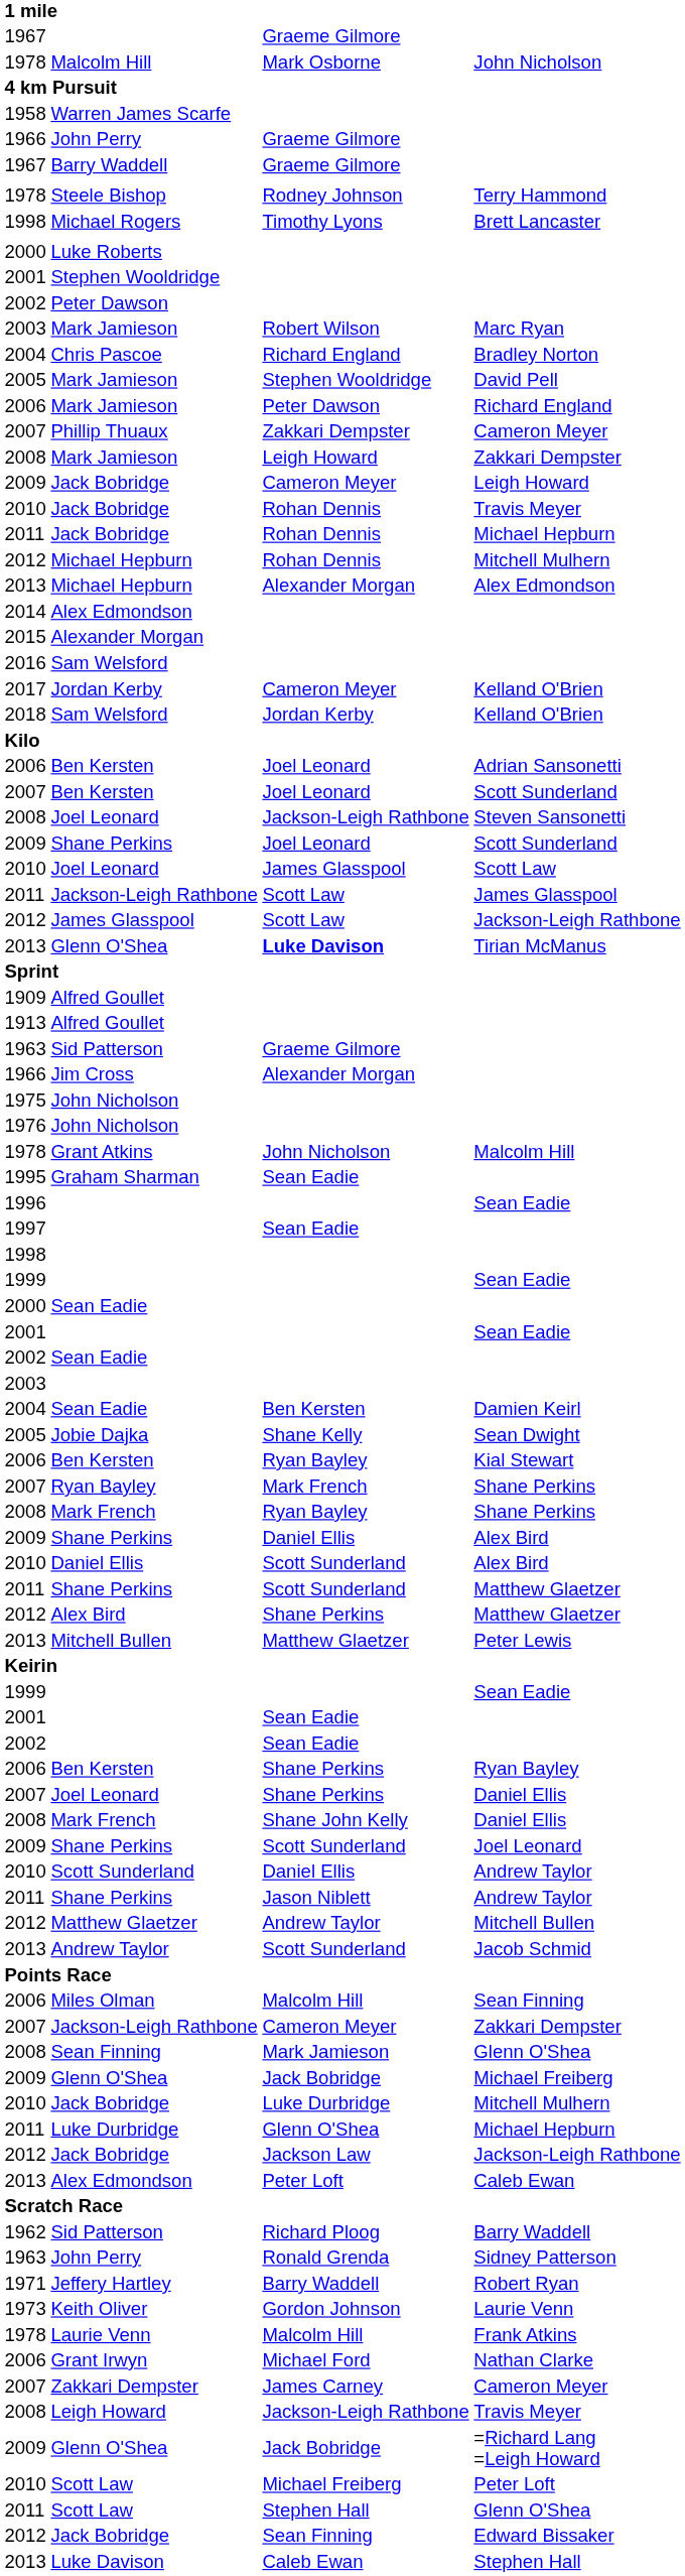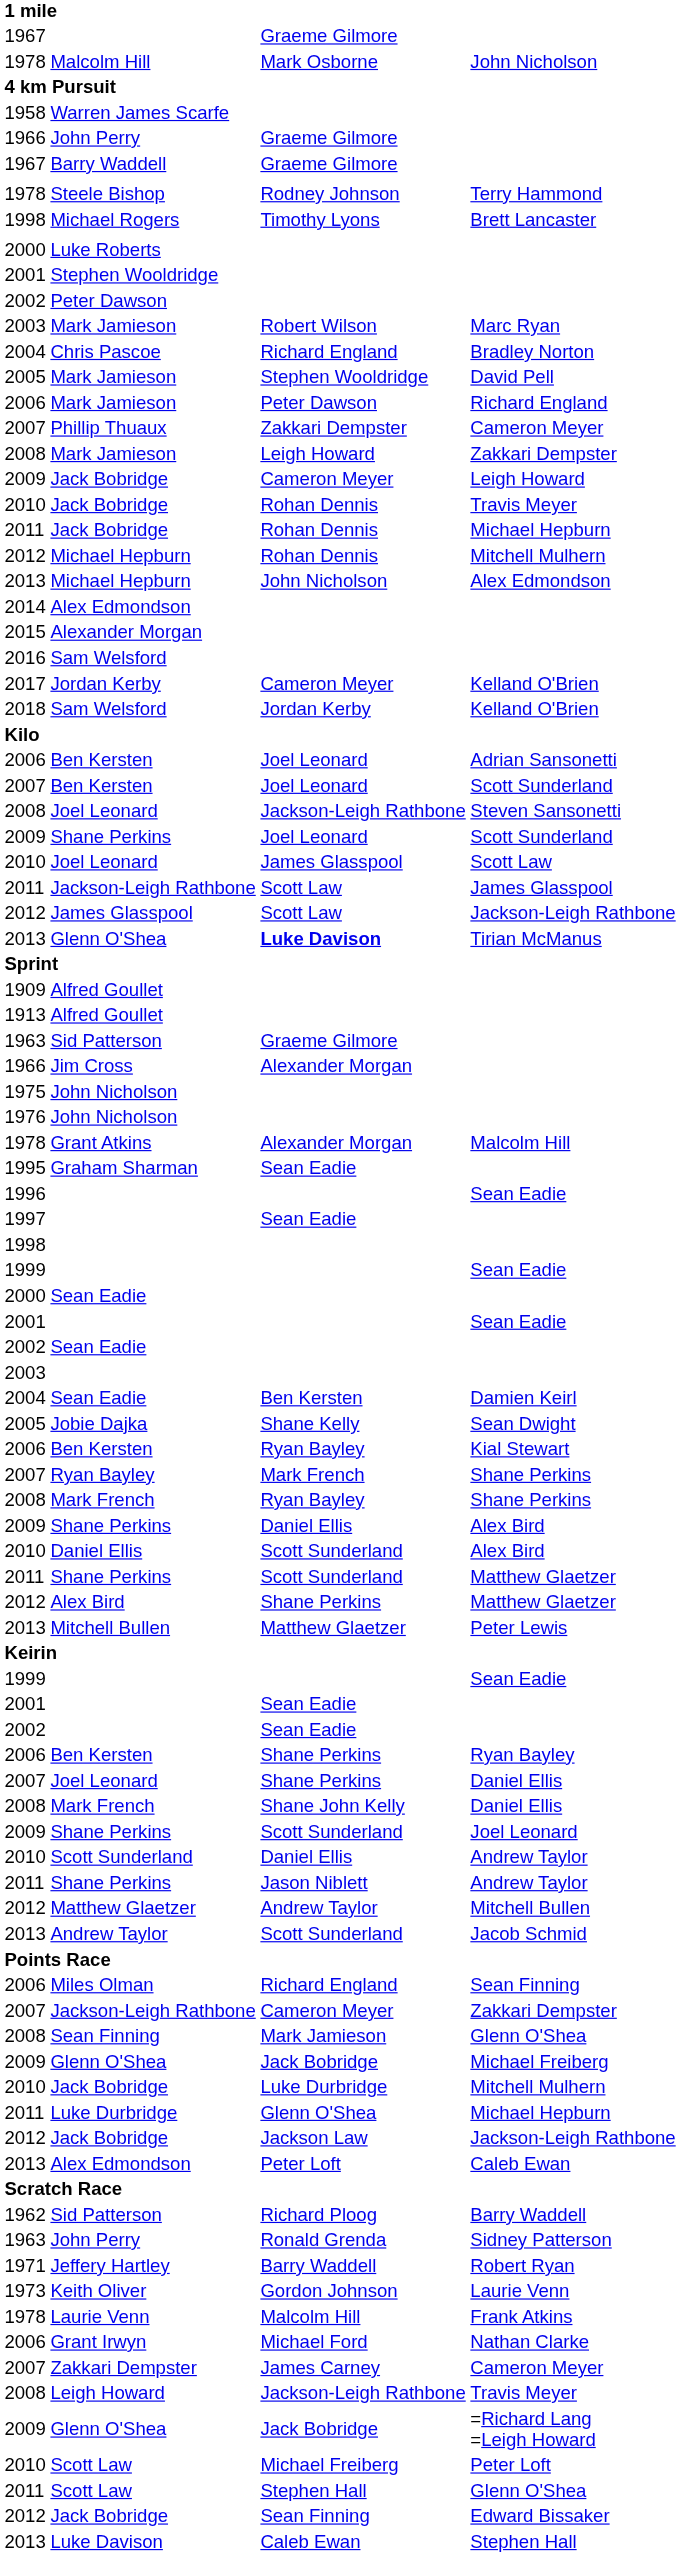 <table>
 <tr>
 <td colspan=4><strong>1 mile</strong></td>
 </tr>
 <tr>
 <td>1967</td>
 <td></td>
 <td><a href='#'>Graeme Gilmore</a></td>
 <td></td>
 </tr>
 <tr>
 <td>1978</td>
 <td><a href='#'>Malcolm Hill</a></td>
 <td><a href='#'>Mark Osborne</a></td>
 <td><a href='#'>John Nicholson</a></td>
 </tr>
 <tr>
 <td colspan=4><strong>4 km Pursuit</strong></td>
 </tr>
 <tr>
 <td>1958</td>
 <td><a href='#'>Warren James Scarfe</a></td>
 <td></td>
 <td></td>
 </tr>
 <tr>
 <td>1966</td>
 <td><a href='#'>John Perry</a></td>
 <td><a href='#'>Graeme Gilmore</a></td>
 <td></td>
 </tr>
 <tr>
 <td>1967</td>
 <td><a href='#'>Barry Waddell</a></td>
 <td><a href='#'>Graeme Gilmore</a></td>
 <td></td>
 </tr>
 <tr>
 <td></td>
 </tr>
 <tr>
 <td>1978</td>
 <td><a href='#'>Steele Bishop</a></td>
 <td><a href='#'>Rodney Johnson</a></td>
 <td><a href='#'>Terry Hammond</a></td>
 </tr>
 <tr>
 <td>1998</td>
 <td><a href='#'>Michael Rogers</a></td>
 <td><a href='#'>Timothy Lyons</a></td>
 <td><a href='#'>Brett Lancaster</a></td>
 </tr>
 <tr>
 <td></td>
 </tr>
 <tr>
 <td>2000</td>
 <td><a href='#'>Luke Roberts</a></td>
 <td></td>
 <td></td>
 </tr>
 <tr>
 <td>2001</td>
 <td><a href='#'>Stephen Wooldridge</a></td>
 <td></td>
 <td></td>
 </tr>
 <tr>
 <td>2002</td>
 <td><a href='#'>Peter Dawson</a></td>
 <td></td>
 <td></td>
 </tr>
 <tr>
 <td>2003</td>
 <td><a href='#'>Mark Jamieson</a></td>
 <td><a href='#'>Robert Wilson</a></td>
 <td><a href='#'>Marc Ryan</a></td>
 </tr>
 <tr>
 <td>2004</td>
 <td><a href='#'>Chris Pascoe</a></td>
 <td><a href='#'>Richard England</a></td>
 <td><a href='#'>Bradley Norton</a></td>
 </tr>
 <tr>
 <td>2005</td>
 <td><a href='#'>Mark Jamieson</a></td>
 <td><a href='#'>Stephen Wooldridge</a></td>
 <td><a href='#'>David Pell</a></td>
 </tr>
 <tr>
 <td>2006</td>
 <td><a href='#'>Mark Jamieson</a></td>
 <td><a href='#'>Peter Dawson</a></td>
 <td><a href='#'>Richard England</a></td>
 </tr>
 <tr>
 <td>2007</td>
 <td><a href='#'>Phillip Thuaux</a></td>
 <td><a href='#'>Zakkari Dempster</a></td>
 <td><a href='#'>Cameron Meyer</a></td>
 </tr>
 <tr>
 <td>2008</td>
 <td><a href='#'>Mark Jamieson</a></td>
 <td><a href='#'>Leigh Howard</a></td>
 <td><a href='#'>Zakkari Dempster</a></td>
 </tr>
 <tr>
 <td>2009</td>
 <td><a href='#'>Jack Bobridge</a></td>
 <td><a href='#'>Cameron Meyer</a></td>
 <td><a href='#'>Leigh Howard</a></td>
 </tr>
 <tr>
 <td>2010</td>
 <td><a href='#'>Jack Bobridge</a></td>
 <td><a href='#'>Rohan Dennis</a></td>
 <td><a href='#'>Travis Meyer</a></td>
 </tr>
 <tr>
 <td>2011</td>
 <td><a href='#'>Jack Bobridge</a></td>
 <td><a href='#'>Rohan Dennis</a></td>
 <td><a href='#'>Michael Hepburn</a></td>
 </tr>
 <tr>
 <td>2012</td>
 <td><a href='#'>Michael Hepburn</a></td>
 <td><a href='#'>Rohan Dennis</a></td>
 <td><a href='#'>Mitchell Mulhern</a></td>
 </tr>
 <tr>
 <td>2013</td>
 <td><a href='#'>Michael Hepburn</a></td>
-<td><a href='#'>Alexander Morgan</a></td>
+<td><a href='#'>John Nicholson</a></td>
 <td><a href='#'>Alex Edmondson</a></td>
 </tr>
 <tr>
 <td>2014</td>
 <td><a href='#'>Alex Edmondson</a></td>
 <td></td>
 <td></td>
 </tr>
 <tr>
 <td>2015</td>
 <td><a href='#'>Alexander Morgan</a></td>
 <td></td>
 <td></td>
 </tr>
 <tr>
 <td>2016</td>
 <td><a href='#'>Sam Welsford</a></td>
 <td></td>
 <td></td>
 </tr>
 <tr>
 <td>2017</td>
 <td><a href='#'>Jordan Kerby</a></td>
 <td><a href='#'>Cameron Meyer</a></td>
 <td><a href='#'>Kelland O'Brien</a></td>
 </tr>
 <tr>
 <td>2018</td>
 <td><a href='#'>Sam Welsford</a></td>
 <td><a href='#'>Jordan Kerby</a></td>
 <td><a href='#'>Kelland O'Brien</a></td>
 </tr>
 <tr>
 <td colspan=4><strong>Kilo</strong></td>
 </tr>
 <tr>
 <td>2006</td>
 <td><a href='#'>Ben Kersten</a></td>
 <td><a href='#'>Joel Leonard</a></td>
 <td><a href='#'>Adrian Sansonetti</a></td>
 </tr>
 <tr>
 <td>2007</td>
 <td><a href='#'>Ben Kersten</a></td>
 <td><a href='#'>Joel Leonard</a></td>
 <td><a href='#'>Scott Sunderland</a></td>
 </tr>
 <tr>
 <td>2008</td>
 <td><a href='#'>Joel Leonard</a></td>
 <td><a href='#'>Jackson-Leigh Rathbone</a></td>
 <td><a href='#'>Steven Sansonetti</a></td>
 </tr>
 <tr>
 <td>2009</td>
 <td><a href='#'>Shane Perkins</a></td>
 <td><a href='#'>Joel Leonard</a></td>
 <td><a href='#'>Scott Sunderland</a></td>
 </tr>
 <tr>
 <td>2010</td>
 <td><a href='#'>Joel Leonard</a></td>
 <td><a href='#'>James Glasspool</a></td>
 <td><a href='#'>Scott Law</a></td>
 </tr>
 <tr>
 <td>2011</td>
 <td><a href='#'>Jackson-Leigh Rathbone</a></td>
 <td><a href='#'>Scott Law</a></td>
 <td><a href='#'>James Glasspool</a></td>
 </tr>
 <tr>
 <td>2012</td>
 <td><a href='#'>James Glasspool</a></td>
 <td><a href='#'>Scott Law</a></td>
 <td><a href='#'>Jackson-Leigh Rathbone</a></td>
 </tr>
 <tr>
 <td>2013</td>
 <td><a href='#'>Glenn O'Shea</a></td>
 <td><strong><a href='#'>Luke Davison</a></strong></td>
 <td><a href='#'>Tirian McManus</a></td>
 </tr>
 <tr>
 <td colspan=4><strong>Sprint</strong></td>
 </tr>
 <tr>
 <td>1909</td>
 <td><a href='#'>Alfred Goullet</a></td>
 <td></td>
 <td></td>
 </tr>
 <tr>
 <td>1913</td>
 <td><a href='#'>Alfred Goullet</a></td>
 <td></td>
 <td></td>
 </tr>
 <tr>
 <td>1963</td>
 <td><a href='#'>Sid Patterson</a></td>
 <td><a href='#'>Graeme Gilmore</a></td>
 <td></td>
 </tr>
 <tr>
 <td>1966</td>
 <td><a href='#'>Jim Cross</a></td>
 <td><a href='#'>Alexander Morgan</a></td>
 <td></td>
 </tr>
 <tr>
 <td>1975</td>
 <td><a href='#'>John Nicholson</a></td>
 <td></td>
 <td></td>
 </tr>
 <tr>
 <td>1976</td>
 <td><a href='#'>John Nicholson</a></td>
 <td></td>
 <td></td>
 </tr>
 <tr>
 <td>1978</td>
 <td><a href='#'>Grant Atkins</a></td>
-<td><a href='#'>John Nicholson</a></td>
+<td><a href='#'>Alexander Morgan</a></td>
 <td><a href='#'>Malcolm Hill</a></td>
 </tr>
 <tr>
 <td>1995</td>
 <td><a href='#'>Graham Sharman</a></td>
 <td><a href='#'>Sean Eadie</a></td>
 <td></td>
 </tr>
 <tr>
 <td>1996</td>
 <td></td>
 <td></td>
 <td><a href='#'>Sean Eadie</a></td>
 </tr>
 <tr>
 <td>1997</td>
 <td></td>
 <td><a href='#'>Sean Eadie</a></td>
 <td></td>
 </tr>
 <tr>
 <td>1998</td>
 <td></td>
 <td></td>
 <td></td>
 </tr>
 <tr>
 <td>1999</td>
 <td></td>
 <td></td>
 <td><a href='#'>Sean Eadie</a></td>
 </tr>
 <tr>
 <td>2000</td>
 <td><a href='#'>Sean Eadie</a></td>
 <td></td>
 <td></td>
 </tr>
 <tr>
 <td>2001</td>
 <td></td>
 <td></td>
 <td><a href='#'>Sean Eadie</a></td>
 </tr>
 <tr>
 <td>2002</td>
 <td><a href='#'>Sean Eadie</a></td>
 <td></td>
 <td></td>
 </tr>
 <tr>
 <td>2003</td>
 <td></td>
 <td></td>
 <td></td>
 </tr>
 <tr>
 <td>2004</td>
 <td><a href='#'>Sean Eadie</a></td>
 <td><a href='#'>Ben Kersten</a></td>
 <td><a href='#'>Damien Keirl</a></td>
 </tr>
 <tr>
 <td>2005</td>
 <td><a href='#'>Jobie Dajka</a></td>
 <td><a href='#'>Shane Kelly</a></td>
 <td><a href='#'>Sean Dwight</a></td>
 </tr>
 <tr>
 <td>2006</td>
 <td><a href='#'>Ben Kersten</a></td>
 <td><a href='#'>Ryan Bayley</a></td>
 <td><a href='#'>Kial Stewart</a></td>
 </tr>
 <tr>
 <td>2007</td>
 <td><a href='#'>Ryan Bayley</a></td>
 <td><a href='#'>Mark French</a></td>
 <td><a href='#'>Shane Perkins</a></td>
 </tr>
 <tr>
 <td>2008</td>
 <td><a href='#'>Mark French</a></td>
 <td><a href='#'>Ryan Bayley</a></td>
 <td><a href='#'>Shane Perkins</a></td>
 </tr>
 <tr>
 <td>2009</td>
 <td><a href='#'>Shane Perkins</a></td>
 <td><a href='#'>Daniel Ellis</a></td>
 <td><a href='#'>Alex Bird</a></td>
 </tr>
 <tr>
 <td>2010</td>
 <td><a href='#'>Daniel Ellis</a></td>
 <td><a href='#'>Scott Sunderland</a></td>
 <td><a href='#'>Alex Bird</a></td>
 </tr>
 <tr>
 <td>2011</td>
 <td><a href='#'>Shane Perkins</a></td>
 <td><a href='#'>Scott Sunderland</a></td>
 <td><a href='#'>Matthew Glaetzer</a></td>
 </tr>
 <tr>
 <td>2012</td>
 <td><a href='#'>Alex Bird</a></td>
 <td><a href='#'>Shane Perkins</a></td>
 <td><a href='#'>Matthew Glaetzer</a></td>
 </tr>
 <tr>
 <td>2013</td>
 <td><a href='#'>Mitchell Bullen</a></td>
 <td><a href='#'>Matthew Glaetzer</a></td>
 <td><a href='#'>Peter Lewis</a></td>
 </tr>
 <tr>
 <td colspan=4><strong>Keirin</strong></td>
 </tr>
 <tr>
 <td>1999</td>
 <td></td>
 <td></td>
 <td><a href='#'>Sean Eadie</a></td>
 </tr>
 <tr>
 <td>2001</td>
 <td></td>
 <td><a href='#'>Sean Eadie</a></td>
 <td></td>
 </tr>
 <tr>
 <td>2002</td>
 <td></td>
 <td><a href='#'>Sean Eadie</a></td>
 <td></td>
 </tr>
 <tr>
 <td>2006</td>
 <td><a href='#'>Ben Kersten</a></td>
 <td><a href='#'>Shane Perkins</a></td>
 <td><a href='#'>Ryan Bayley</a></td>
 </tr>
 <tr>
 <td>2007</td>
 <td><a href='#'>Joel Leonard</a></td>
 <td><a href='#'>Shane Perkins</a></td>
 <td><a href='#'>Daniel Ellis</a></td>
 </tr>
 <tr>
 <td>2008</td>
 <td><a href='#'>Mark French</a></td>
 <td><a href='#'>Shane John Kelly</a></td>
 <td><a href='#'>Daniel Ellis</a></td>
 </tr>
 <tr>
 <td>2009</td>
 <td><a href='#'>Shane Perkins</a></td>
 <td><a href='#'>Scott Sunderland</a></td>
 <td><a href='#'>Joel Leonard</a></td>
 </tr>
 <tr>
 <td>2010</td>
 <td><a href='#'>Scott Sunderland</a></td>
 <td><a href='#'>Daniel Ellis</a></td>
 <td><a href='#'>Andrew Taylor</a></td>
 </tr>
 <tr>
 <td>2011</td>
 <td><a href='#'>Shane Perkins</a></td>
 <td><a href='#'>Jason Niblett</a></td>
 <td><a href='#'>Andrew Taylor</a></td>
 </tr>
 <tr>
 <td>2012</td>
 <td><a href='#'>Matthew Glaetzer</a></td>
 <td><a href='#'>Andrew Taylor</a></td>
 <td><a href='#'>Mitchell Bullen</a></td>
 </tr>
 <tr>
 <td>2013</td>
 <td><a href='#'>Andrew Taylor</a></td>
 <td><a href='#'>Scott Sunderland</a></td>
 <td><a href='#'>Jacob Schmid</a></td>
 </tr>
 <tr>
 <td colspan=4><strong>Points Race</strong></td>
 </tr>
 <tr>
 <td>2006</td>
 <td><a href='#'>Miles Olman</a></td>
-<td><a href='#'>Malcolm Hill</a></td>
+<td><a href='#'>Richard England</a></td>
 <td><a href='#'>Sean Finning</a></td>
 </tr>
 <tr>
 <td>2007</td>
 <td><a href='#'>Jackson-Leigh Rathbone</a></td>
 <td><a href='#'>Cameron Meyer</a></td>
 <td><a href='#'>Zakkari Dempster</a></td>
 </tr>
 <tr>
 <td>2008</td>
 <td><a href='#'>Sean Finning</a></td>
 <td><a href='#'>Mark Jamieson</a></td>
 <td><a href='#'>Glenn O'Shea</a></td>
 </tr>
 <tr>
 <td>2009</td>
 <td><a href='#'>Glenn O'Shea</a></td>
 <td><a href='#'>Jack Bobridge</a></td>
 <td><a href='#'>Michael Freiberg</a></td>
 </tr>
 <tr>
 <td>2010</td>
 <td><a href='#'>Jack Bobridge</a></td>
 <td><a href='#'>Luke Durbridge</a></td>
 <td><a href='#'>Mitchell Mulhern</a></td>
 </tr>
 <tr>
 <td>2011</td>
 <td><a href='#'>Luke Durbridge</a></td>
 <td><a href='#'>Glenn O'Shea</a></td>
 <td><a href='#'>Michael Hepburn</a></td>
 </tr>
 <tr>
 <td>2012</td>
 <td><a href='#'>Jack Bobridge</a></td>
 <td><a href='#'>Jackson Law</a></td>
 <td><a href='#'>Jackson-Leigh Rathbone</a></td>
 </tr>
 <tr>
 <td>2013</td>
 <td><a href='#'>Alex Edmondson</a></td>
 <td><a href='#'>Peter Loft</a></td>
 <td><a href='#'>Caleb Ewan</a></td>
 </tr>
 <tr>
 <td colspan=4><strong>Scratch Race</strong></td>
 </tr>
 <tr>
 <td>1962</td>
 <td><a href='#'>Sid Patterson</a></td>
 <td><a href='#'>Richard Ploog</a></td>
 <td><a href='#'>Barry Waddell</a></td>
 </tr>
 <tr>
 <td>1963</td>
 <td><a href='#'>John Perry</a></td>
 <td><a href='#'>Ronald Grenda</a></td>
 <td><a href='#'>Sidney Patterson</a></td>
 </tr>
 <tr>
 <td>1971</td>
 <td><a href='#'>Jeffery Hartley</a></td>
 <td><a href='#'>Barry Waddell</a></td>
 <td><a href='#'>Robert Ryan</a></td>
 </tr>
 <tr>
 <td>1973</td>
 <td><a href='#'>Keith Oliver</a></td>
 <td><a href='#'>Gordon Johnson</a></td>
 <td><a href='#'>Laurie Venn</a></td>
 </tr>
 <tr>
 <td>1978</td>
 <td><a href='#'>Laurie Venn</a></td>
 <td><a href='#'>Malcolm Hill</a></td>
 <td><a href='#'>Frank Atkins</a></td>
 </tr>
 <tr>
 <td>2006</td>
 <td><a href='#'>Grant Irwyn</a></td>
 <td><a href='#'>Michael Ford</a></td>
 <td><a href='#'>Nathan Clarke</a></td>
 </tr>
 <tr>
 <td>2007</td>
 <td><a href='#'>Zakkari Dempster</a></td>
 <td><a href='#'>James Carney</a></td>
 <td><a href='#'>Cameron Meyer</a></td>
 </tr>
 <tr>
 <td>2008</td>
 <td><a href='#'>Leigh Howard</a></td>
 <td><a href='#'>Jackson-Leigh Rathbone</a></td>
 <td><a href='#'>Travis Meyer</a></td>
 </tr>
 <tr>
 <td>2009</td>
 <td><a href='#'>Glenn O'Shea</a></td>
 <td><a href='#'>Jack Bobridge</a></td>
 <td>=<a href='#'>Richard Lang</a><br>=<a href='#'>Leigh Howard</a></td>
 </tr>
 <tr>
 <td>2010</td>
 <td><a href='#'>Scott Law</a></td>
 <td><a href='#'>Michael Freiberg</a></td>
 <td><a href='#'>Peter Loft</a></td>
 </tr>
 <tr>
 <td>2011</td>
 <td><a href='#'>Scott Law</a></td>
 <td><a href='#'>Stephen Hall</a></td>
 <td><a href='#'>Glenn O'Shea</a></td>
 </tr>
 <tr>
 <td>2012</td>
 <td><a href='#'>Jack Bobridge</a></td>
 <td><a href='#'>Sean Finning</a></td>
 <td><a href='#'>Edward Bissaker</a></td>
 </tr>
 <tr>
 <td>2013</td>
 <td><a href='#'>Luke Davison</a></td>
 <td><a href='#'>Caleb Ewan</a></td>
 <td><a href='#'>Stephen Hall</a></td>
 </tr>
 </table>
